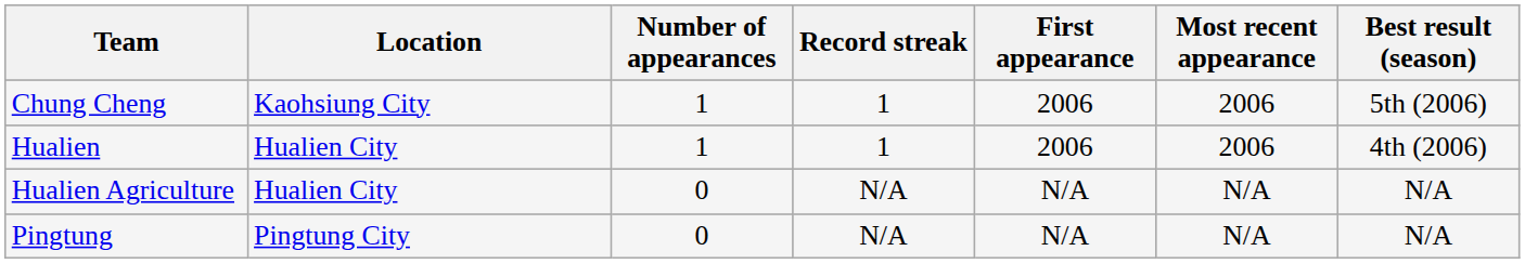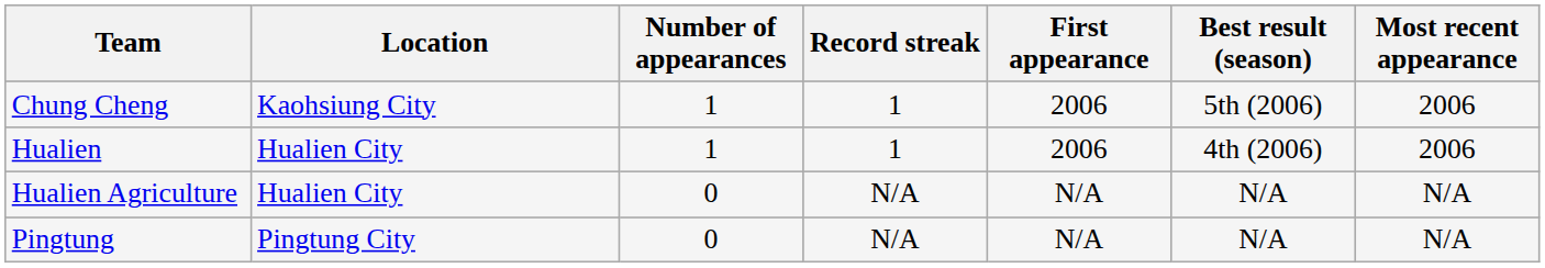 <table class="wikitable">
 <tr style="text-align:center; background:#efefef;">
 <th width=16%>Team</th>
 <th width=24%>Location</th>
 <th width=12%>Number of appearances</th>
 <th width=12%>Record streak</th>
 <th width=12%>First appearance</th>
+<th width=12%>Best result (season)</th>
 <th width=12%>Most recent appearance</th>
-<th width=12%>Best result (season)</th>
 </tr>
 <tr style="text-align:center; background:#f5f5f5;">
 <td style="text-align:left;"><a href='#'>Chung Cheng</a></td>
 <td style="text-align:left;"><a href='#'>Kaohsiung City</a></td>
 <td>1</td>
 <td>1</td>
 <td>2006</td>
+<td>5th (2006)</td>
 <td>2006</td>
-<td>5th (2006)</td>
 </tr>
 <tr style="text-align:center; background:#f5f5f5;">
 <td style="text-align:left;"><a href='#'>Hualien</a></td>
 <td style="text-align:left;"><a href='#'>Hualien City</a></td>
 <td>1</td>
 <td>1</td>
 <td>2006</td>
+<td>4th (2006)</td>
 <td>2006</td>
-<td>4th (2006)</td>
 </tr>
 <tr style="text-align:center; background:#f5f5f5;">
 <td style="text-align:left;"><a href='#'>Hualien Agriculture</a></td>
 <td style="text-align:left;"><a href='#'>Hualien City</a></td>
 <td>0</td>
 <td>N/A</td>
 <td>N/A</td>
 <td>N/A</td>
 <td>N/A</td>
 </tr>
 <tr style="text-align:center; background:#f5f5f5;">
 <td style="text-align:left;"><a href='#'>Pingtung</a></td>
 <td style="text-align:left;"><a href='#'>Pingtung City</a></td>
 <td>0</td>
 <td>N/A</td>
 <td>N/A</td>
 <td>N/A</td>
 <td>N/A</td>
 </tr>
 </table>
